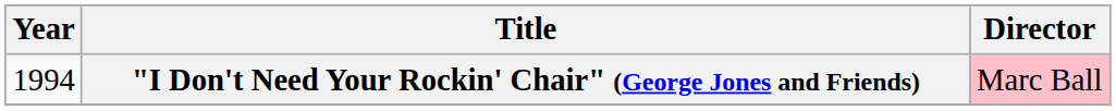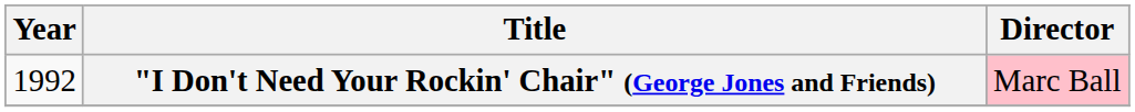 <table class="wikitable plainrowheaders">
 <tr>
 <th>Year</th>
 <th style="width:28em;">Title</th>
 <th>Director</th>
 </tr>
 <tr>
-<td>1994</td>
+<td>1992</td>
 <th scope="row">"I Don't Need Your Rockin' Chair" <small>(<a href='#'>George Jones</a> and Friends)</small></th>
 <td style="background: pink;">Marc Ball</td>
 </tr>
 <tr>
 </tr>
 </table>
